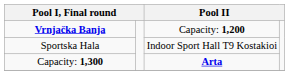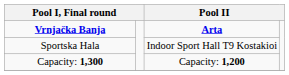 <table class="wikitable" style="text-align: center;">
 <tr>
 <th colspan="2" style="width: 50%;">Pool I, Final round</th>
 <th colspan="2" style="width: 50%;">Pool II</th>
 </tr>
 <tr>
 <td><strong> <a href='#'>Vrnjačka Banja</a></strong></td>
 <td rowspan="3"></td>
-<td>Capacity: <strong>1,200</strong></td>
+<td><strong> <a href='#'>Arta</a></strong></td>
 <td rowspan="3"></td>
 </tr>
 <tr>
 <td>Sportska Hala</td>
 <td>Indoor Sport Hall T9 Kostakioi</td>
 </tr>
 <tr>
 <td>Capacity: <strong>1,300</strong></td>
-<td><strong> <a href='#'>Arta</a></strong></td>
+<td>Capacity: <strong>1,200</strong></td>
 </tr>
 <tr>
 </tr>
 </table>
